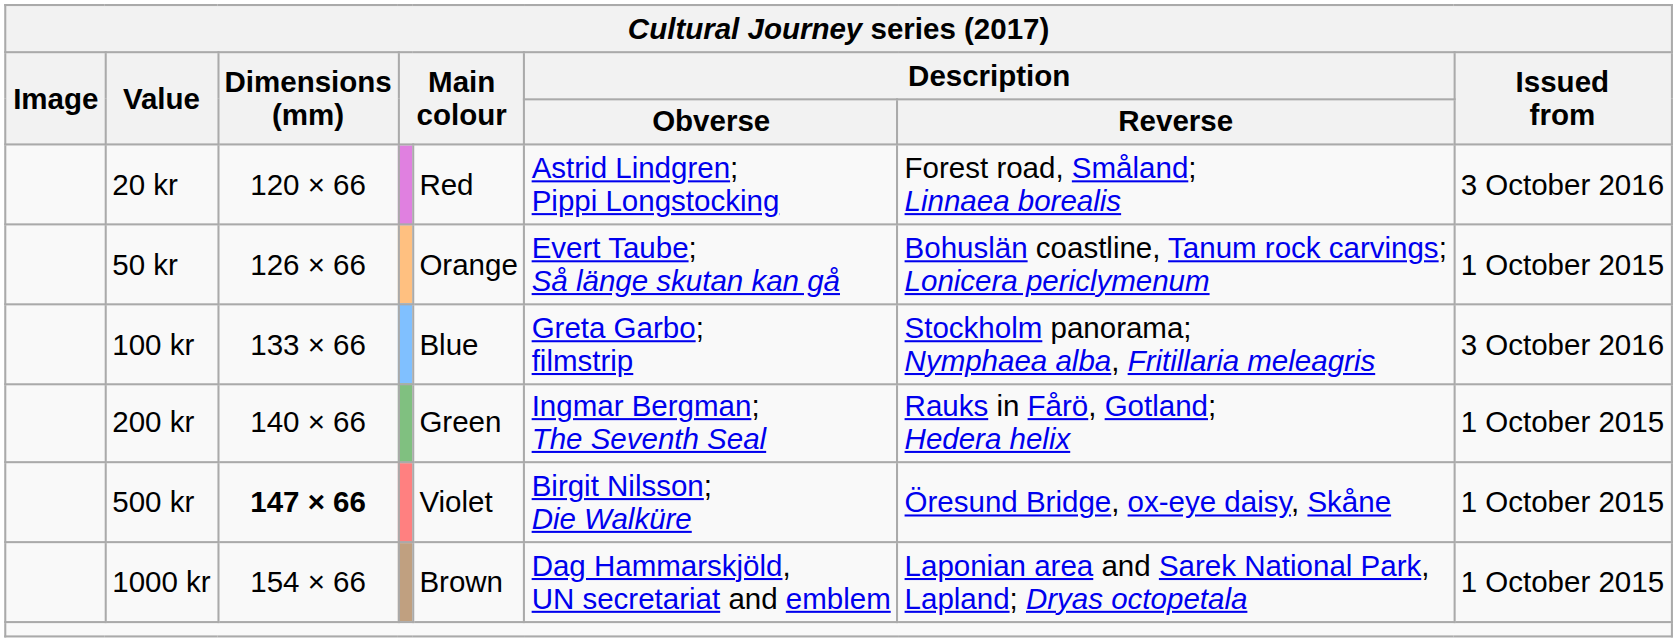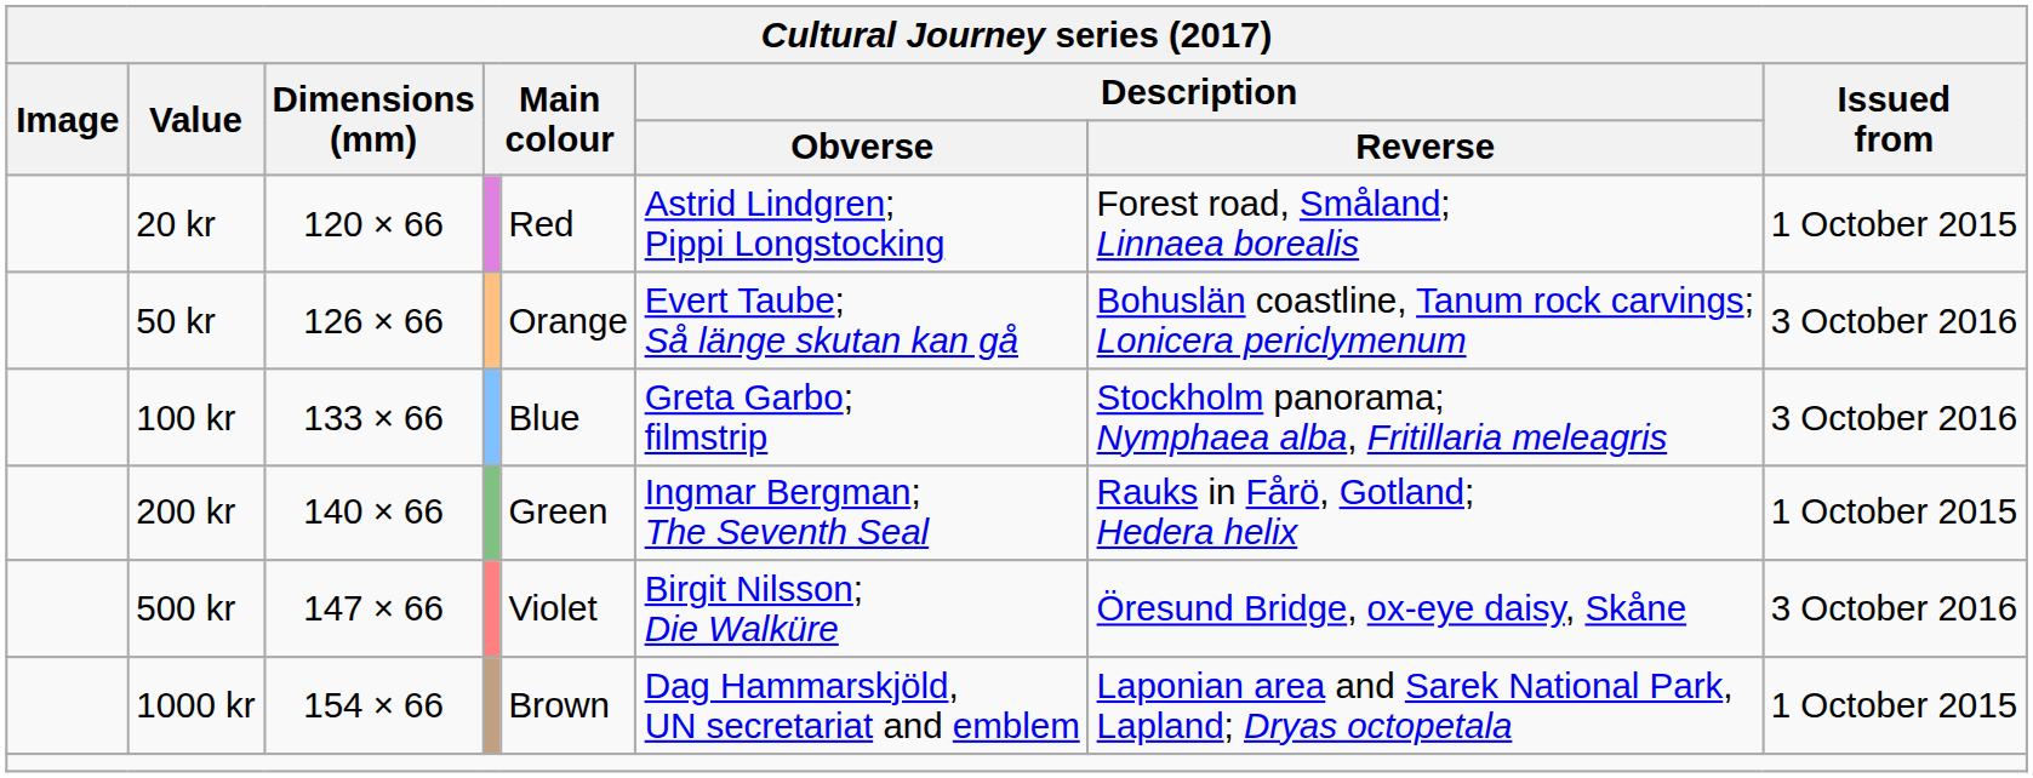 <table class="wikitable" style="margin:auto; font-size:90%; border-width:1px;">
 <tr>
 <th colspan=8><em>Cultural Journey</em> series (2017)<br></th>
 </tr>
 <tr>
 <th rowspan=2>Image</th>
 <th rowspan=2>Value</th>
 <th rowspan=2>Dimensions<br>(mm)</th>
 <th rowspan=2 colspan=2>Main<br>colour</th>
 <th colspan=2>Description</th>
 <th rowspan=2>Issued<br>from</th>
 </tr>
 <tr>
 <th>Obverse</th>
 <th>Reverse</th>
 </tr>
 <tr>
 <td align=center></td>
 <td>20 kr</td>
 <td align=center>120 × 66</td>
 <td style="background:#E080E0;"></td>
 <td>Red</td>
 <td><a href='#'>Astrid Lindgren</a>;<br><a href='#'>Pippi Longstocking</a></td>
 <td>Forest road, <a href='#'>Småland</a>;<br><em><a href='#'>Linnaea borealis</a></em></td>
-<td>3 October 2016</td>
+<td>1 October 2015</td>
 </tr>
 <tr>
 <td align=center></td>
 <td>50 kr</td>
 <td align=center>126 × 66</td>
 <td style="background:#FFC080"></td>
 <td>Orange</td>
 <td><a href='#'>Evert Taube</a>;<br><em><a href='#'>Så länge skutan kan gå</a></em></td>
 <td><a href='#'>Bohuslän</a> coastline, <a href='#'>Tanum rock carvings</a>;<br><em><a href='#'>Lonicera periclymenum</a></em></td>
-<td>1 October 2015</td>
+<td>3 October 2016</td>
 </tr>
 <tr>
 <td align=center></td>
 <td>100 kr</td>
 <td align=center>133 × 66</td>
 <td style="background:#80C0FF;"></td>
 <td>Blue</td>
 <td><a href='#'>Greta Garbo</a>;<br><a href='#'>filmstrip</a></td>
 <td><a href='#'>Stockholm</a> panorama;<br><em><a href='#'>Nymphaea alba</a></em>, <em><a href='#'>Fritillaria meleagris</a></em></td>
 <td>3 October 2016</td>
 </tr>
 <tr>
 <td align=center></td>
 <td>200 kr</td>
 <td align=center>140 × 66</td>
 <td style="background:#80C080;"></td>
 <td>Green</td>
 <td><a href='#'>Ingmar Bergman</a>;<br><em><a href='#'>The Seventh Seal</a></em></td>
 <td><a href='#'>Rauks</a> in <a href='#'>Fårö</a>, <a href='#'>Gotland</a>;<br><em><a href='#'>Hedera helix</a></em></td>
 <td>1 October 2015</td>
 </tr>
 <tr>
 <td align=center></td>
 <td>500 kr</td>
-<td align=center><strong>147 × 66</strong></td>
+<td align=center>147 × 66</td>
 <td style="background:#FF8080;"></td>
 <td>Violet</td>
 <td><a href='#'>Birgit Nilsson</a>;<br><em><a href='#'>Die Walküre</a></em></td>
 <td><a href='#'>Öresund Bridge</a>, <a href='#'>ox-eye daisy</a>, <a href='#'>Skåne</a></td>
-<td>1 October 2015</td>
+<td>3 October 2016</td>
 </tr>
 <tr>
 <td align=center></td>
 <td>1000 kr</td>
 <td align=center>154 × 66</td>
 <td style="background:#C0A080;"></td>
 <td>Brown</td>
 <td><a href='#'>Dag Hammarskjöld</a>,<br><a href='#'>UN secretariat</a> and <a href='#'>emblem</a></td>
 <td><a href='#'>Laponian area</a> and <a href='#'>Sarek National Park</a>,<br><a href='#'>Lapland</a>; <em><a href='#'>Dryas octopetala</a></em></td>
 <td>1 October 2015</td>
 </tr>
 <tr>
 <td colspan=8></td>
 </tr>
 </table>
